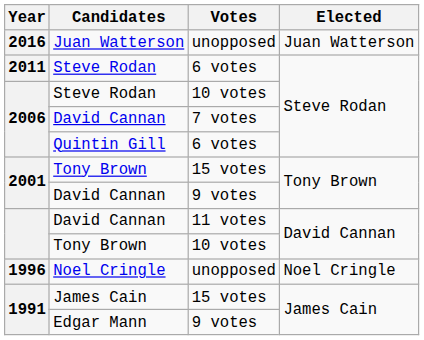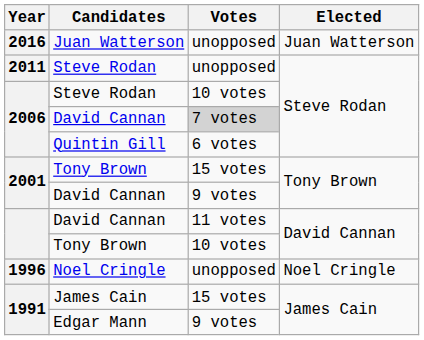 <table class="wikitable sortable">
 <tr>
 <th>Year</th>
 <th>Candidates</th>
 <th>Votes</th>
 <th>Elected</th>
 </tr>
 <tr>
 <th>2016</th>
 <td><a href='#'>Juan Watterson</a></td>
 <td>unopposed</td>
 <td>Juan Watterson</td>
 </tr>
 <tr>
 <th>2011</th>
 <td><a href='#'>Steve Rodan</a></td>
-<td>6 votes</td>
+<td>unopposed</td>
 <td rowspan="4">Steve Rodan</td>
 </tr>
 <tr>
 <th rowspan="3">2006</th>
 <td>Steve Rodan</td>
 <td>10 votes</td>
 </tr>
 <tr>
 <td><a href='#'>David Cannan</a></td>
-<td>7 votes</td>
+<td style="background: lightgrey;">7 votes</td>
 </tr>
 <tr>
 <td><a href='#'>Quintin Gill</a></td>
 <td>6 votes</td>
 </tr>
 <tr>
 <th rowspan="2">2001</th>
 <td><a href='#'>Tony Brown</a></td>
 <td>15 votes</td>
 <td rowspan="2">Tony Brown</td>
 </tr>
 <tr>
 <td>David Cannan</td>
 <td>9 votes</td>
 </tr>
 <tr>
 <th rowspan="2"></th>
 <td>David Cannan</td>
 <td>11 votes</td>
 <td rowspan="2">David Cannan</td>
 </tr>
 <tr>
 <td>Tony Brown</td>
 <td>10 votes</td>
 </tr>
 <tr>
 <th>1996</th>
 <td><a href='#'>Noel Cringle</a></td>
 <td>unopposed</td>
 <td>Noel Cringle</td>
 </tr>
 <tr>
 <th rowspan="2">1991</th>
 <td>James Cain</td>
 <td>15 votes</td>
 <td rowspan="2">James Cain</td>
 </tr>
 <tr>
 <td>Edgar Mann</td>
 <td>9 votes</td>
 </tr>
 </table>
